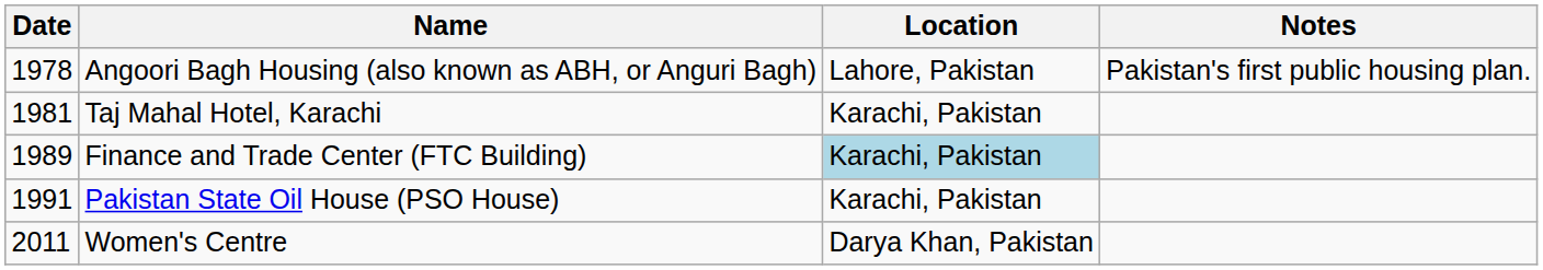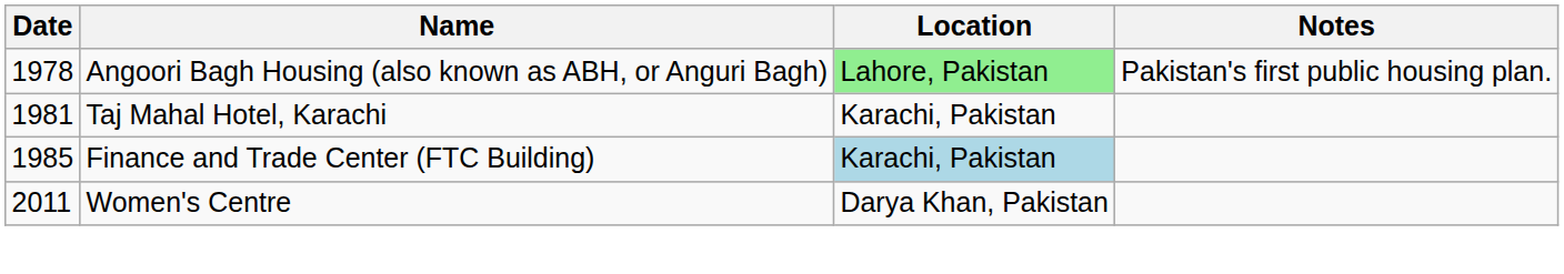 <table class="wikitable sortable">
 <tr>
 <th>Date</th>
 <th>Name</th>
 <th>Location</th>
 <th>Notes</th>
 </tr>
 <tr>
 <td>1978</td>
 <td>Angoori Bagh Housing (also known as ABH, or Anguri Bagh)</td>
-<td>Lahore, Pakistan</td>
+<td style="background: lightgreen;">Lahore, Pakistan</td>
 <td>Pakistan's first public housing plan.</td>
 </tr>
 <tr>
 <td>1981</td>
 <td>Taj Mahal Hotel, Karachi</td>
 <td>Karachi, Pakistan</td>
 <td></td>
 </tr>
 <tr>
-<td>1989</td>
+<td>1985</td>
 <td>Finance and Trade Center (FTC Building)</td>
 <td style="background: lightblue;">Karachi, Pakistan</td>
-<td></td>
-</tr>
-<tr>
-<td>1991</td>
-<td><a href='#'>Pakistan State Oil</a> House (PSO House)</td>
-<td>Karachi, Pakistan</td>
 <td></td>
 </tr>
 <tr>
 <td>2011</td>
 <td>Women's Centre</td>
 <td>Darya Khan, Pakistan</td>
 <td></td>
 </tr>
 </table>
